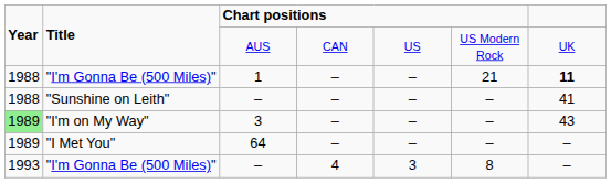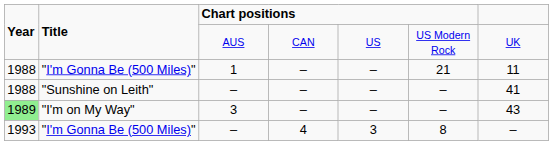 <table class="wikitable">
 <tr>
 <td rowspan="2"><strong>Year</strong></td>
 <td rowspan="2"><strong>Title</strong></td>
 <td colspan="4"><strong>Chart positions</strong></td>
 </tr>
 <tr>
 <td align="center" width="80"><small><a href='#'>AUS</a></small></td>
 <td align="center" width="80"><small><a href='#'>CAN</a></small></td>
 <td align="center" width="80"><small><a href='#'>US</a></small></td>
 <td align="center" width="80"><small><a href='#'>US Modern Rock</a></small></td>
 <td align="center" width="80"><small><a href='#'>UK</a></small></td>
 </tr>
 <tr>
 <td>1988</td>
 <td>"<a href='#'>I'm Gonna Be (500 Miles)</a>"</td>
 <td align="center">1</td>
 <td align="center">–</td>
 <td align="center">–</td>
 <td align="center">21</td>
-<td align="center"><strong>11</strong></td>
+<td align="center">11</td>
 </tr>
 <tr>
 <td>1988</td>
 <td>"Sunshine on Leith"</td>
 <td align="center">–</td>
 <td align="center">–</td>
 <td align="center">–</td>
 <td align="center">–</td>
 <td align="center">41</td>
 </tr>
 <tr>
 <td style="background: lightgreen;">1989</td>
 <td>"I'm on My Way"</td>
 <td align="center">3</td>
 <td align="center">–</td>
 <td align="center">–</td>
 <td align="center">–</td>
 <td align="center">43</td>
 </tr>
 <tr>
-<td>1989</td>
-<td>"I Met You"</td>
-<td align="center">64</td>
-<td align="center">–</td>
-<td align="center">–</td>
-<td align="center">–</td>
-<td align="center">–</td>
-</tr>
-<tr>
 <td>1993</td>
 <td>"<a href='#'>I'm Gonna Be (500 Miles)</a>"</td>
 <td align="center">–</td>
 <td align="center">4</td>
 <td align="center">3</td>
 <td align="center">8</td>
 <td align="center">–</td>
 </tr>
 </table>
